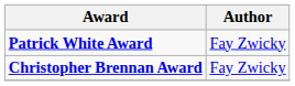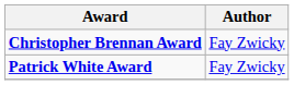 <table class="wikitable">
 <tr>
 <th>Award</th>
 <th>Author</th>
 </tr>
 <tr>
-<td><strong><a href='#'>Patrick White Award</a></strong></td>
+<td><strong><a href='#'>Christopher Brennan Award</a></strong></td>
 <td><a href='#'>Fay Zwicky</a></td>
 </tr>
 <tr>
-<td><strong><a href='#'>Christopher Brennan Award</a></strong></td>
+<td><strong><a href='#'>Patrick White Award</a></strong></td>
 <td><a href='#'>Fay Zwicky</a></td>
 </tr>
 <tr>
 </tr>
 </table>
